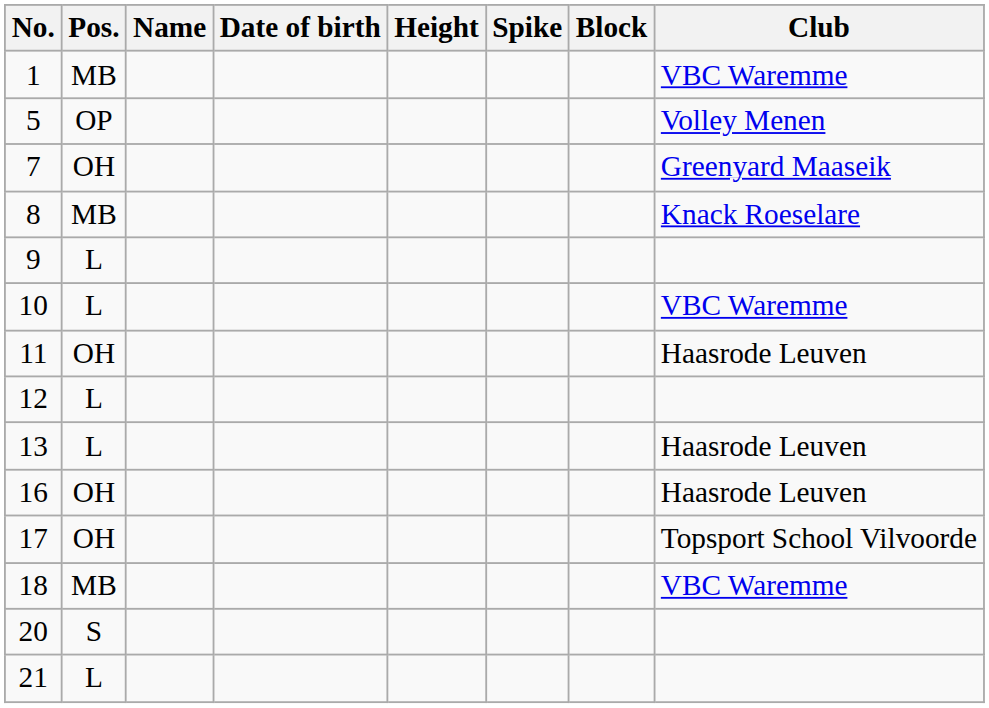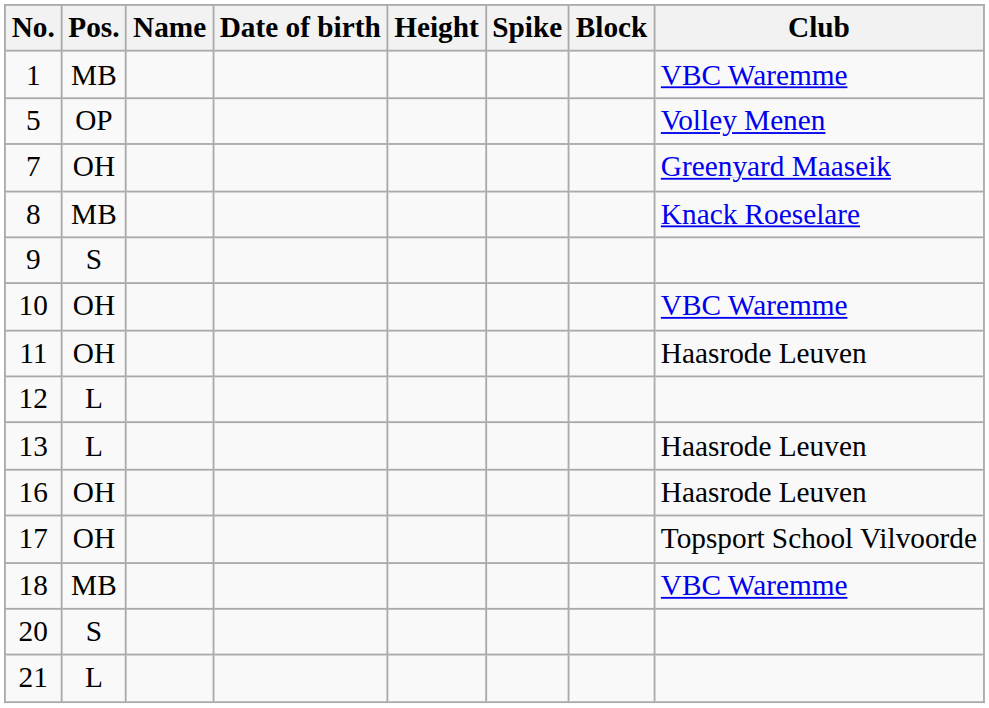 <table class="wikitable sortable" style="text-align:center">
 <tr>
 <th>No.</th>
 <th>Pos.</th>
 <th>Name</th>
 <th>Date of birth</th>
 <th>Height</th>
 <th>Spike</th>
 <th>Block</th>
 <th>Club</th>
 </tr>
 <tr>
 <td>1</td>
 <td>MB</td>
 <td align=left></td>
 <td align=left></td>
 <td></td>
 <td></td>
 <td></td>
 <td align=left> <a href='#'>VBC Waremme</a></td>
 </tr>
 <tr>
 <td>5</td>
 <td>OP</td>
 <td align=left></td>
 <td align=left></td>
 <td></td>
 <td></td>
 <td></td>
 <td align=left> <a href='#'>Volley Menen</a></td>
 </tr>
 <tr>
 <td>7</td>
 <td>OH</td>
 <td align=left></td>
 <td align=left></td>
 <td></td>
 <td></td>
 <td></td>
 <td align=left> <a href='#'>Greenyard Maaseik</a></td>
 </tr>
 <tr>
 <td>8</td>
 <td>MB</td>
 <td align=left></td>
 <td align=left></td>
 <td></td>
 <td></td>
 <td></td>
 <td align=left> <a href='#'>Knack Roeselare</a></td>
 </tr>
 <tr>
 <td>9</td>
-<td>L</td>
+<td>S</td>
 <td align=left></td>
 <td align=left></td>
 <td></td>
 <td></td>
 <td></td>
 <td></td>
 </tr>
 <tr>
 <td>10</td>
-<td>L</td>
+<td>OH</td>
 <td align=left></td>
 <td align=left></td>
 <td></td>
 <td></td>
 <td></td>
 <td align=left> <a href='#'>VBC Waremme</a></td>
 </tr>
 <tr>
 <td>11</td>
 <td>OH</td>
 <td align=left></td>
 <td align=left></td>
 <td></td>
 <td></td>
 <td></td>
 <td align=left> Haasrode Leuven</td>
 </tr>
 <tr>
 <td>12</td>
 <td>L</td>
 <td align=left></td>
 <td align=left></td>
 <td></td>
 <td></td>
 <td></td>
 <td></td>
 </tr>
 <tr>
 <td>13</td>
 <td>L</td>
 <td align=left></td>
 <td align=left></td>
 <td></td>
 <td></td>
 <td></td>
 <td align=left> Haasrode Leuven</td>
 </tr>
 <tr>
 <td>16</td>
 <td>OH</td>
 <td align=left></td>
 <td align=left></td>
 <td></td>
 <td></td>
 <td></td>
 <td align=left> Haasrode Leuven</td>
 </tr>
 <tr>
 <td>17</td>
 <td>OH</td>
 <td align=left></td>
 <td align=left></td>
 <td></td>
 <td></td>
 <td></td>
 <td align=left> Topsport School Vilvoorde</td>
 </tr>
 <tr>
 <td>18</td>
 <td>MB</td>
 <td align=left></td>
 <td align=left></td>
 <td></td>
 <td></td>
 <td></td>
 <td align=left> <a href='#'>VBC Waremme</a></td>
 </tr>
 <tr>
 <td>20</td>
 <td>S</td>
 <td align=left></td>
 <td align=left></td>
 <td></td>
 <td></td>
 <td></td>
 <td></td>
 </tr>
 <tr>
 <td>21</td>
 <td>L</td>
 <td align=left></td>
 <td align=left></td>
 <td></td>
 <td></td>
 <td></td>
 <td></td>
 </tr>
 </table>
